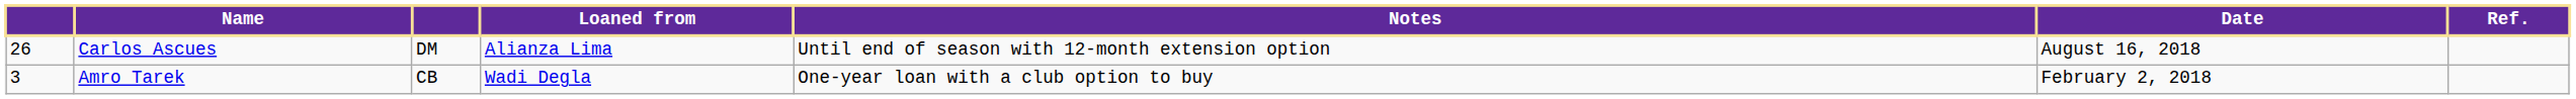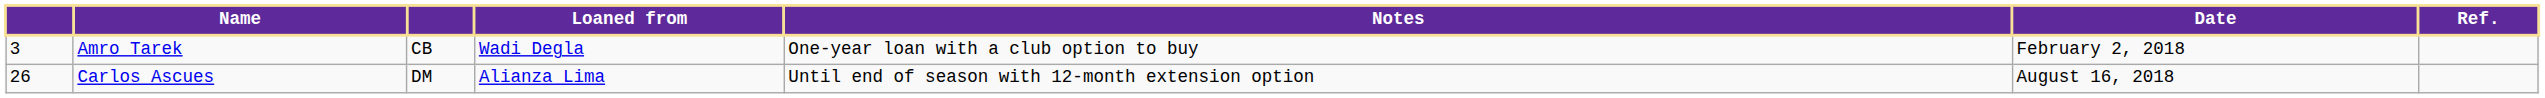 <table class="wikitable sortable" style="width:90%; text-align:center; font-size:95%; text-align:left;">
 <tr>
 <th style="background:#5E299A; color:white; border:2px solid #F8E196;"></th>
 <th style="background:#5E299A; color:white; border:2px solid #F8E196;">Name</th>
 <th style="background:#5E299A; color:white; border:2px solid #F8E196;"></th>
 <th style="background:#5E299A; color:white; border:2px solid #F8E196;">Loaned from</th>
 <th style="background:#5E299A; color:white; border:2px solid #F8E196;">Notes</th>
 <th style="background:#5E299A; color:white; border:2px solid #F8E196;">Date</th>
 <th style="background:#5E299A; color:white; border:2px solid #F8E196;">Ref.</th>
 </tr>
 <tr>
+<td>3</td>
+<td> <a href='#'>Amro Tarek</a></td>
+<td>CB</td>
+<td> <a href='#'>Wadi Degla</a></td>
+<td>One-year loan with a club option to buy</td>
+<td>February 2, 2018</td>
+<td></td>
+</tr>
+<tr>
 <td>26</td>
 <td> <a href='#'>Carlos Ascues</a></td>
 <td>DM</td>
 <td> <a href='#'>Alianza Lima</a></td>
 <td>Until end of season with 12-month extension option</td>
 <td>August 16, 2018</td>
 <td></td>
 </tr>
-<tr>
-<td>3</td>
-<td> <a href='#'>Amro Tarek</a></td>
-<td>CB</td>
-<td> <a href='#'>Wadi Degla</a></td>
-<td>One-year loan with a club option to buy</td>
-<td>February 2, 2018</td>
-<td></td>
-</tr>
 </table>
